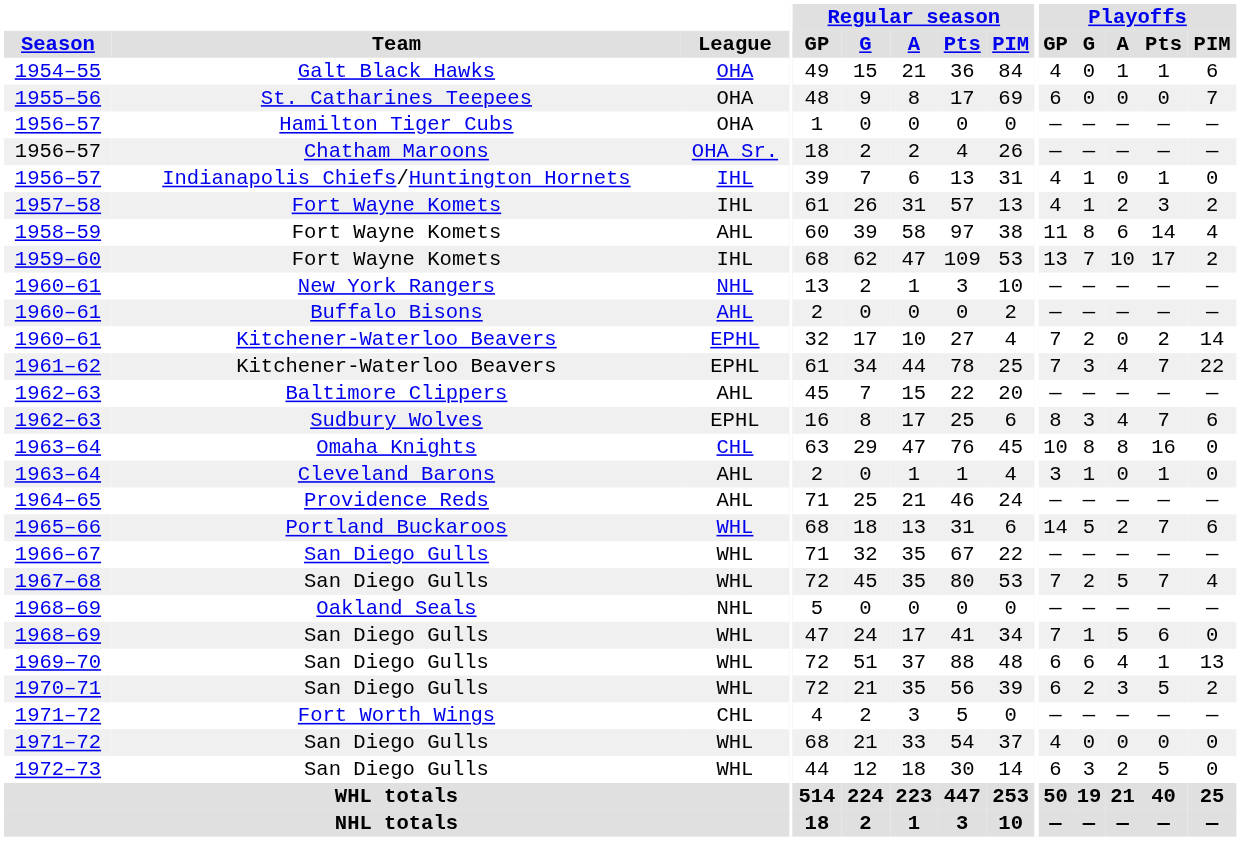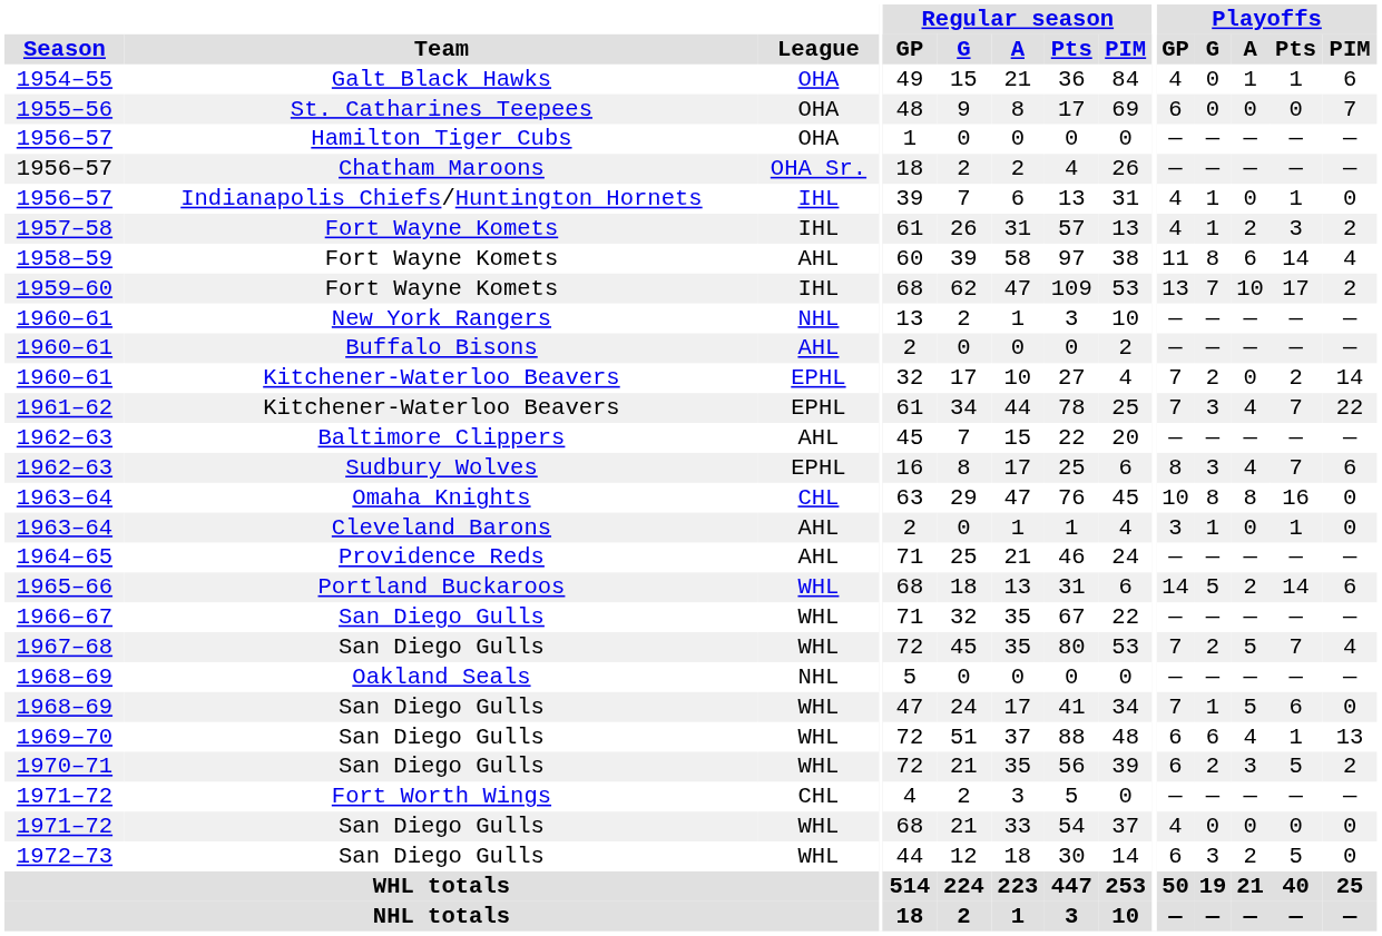 <table border="0" cellpadding="1" cellspacing="0" style="text-align:center; width:60em">
 <tr bgcolor="#e0e0e0">
 <th colspan="3" bgcolor="#ffffff"></th>
 <th rowspan="100" bgcolor="#ffffff"></th>
 <th colspan="5"><a href='#'>Regular season</a></th>
 <th rowspan="100" bgcolor="#ffffff"></th>
 <th colspan="5"><a href='#'>Playoffs</a></th>
 </tr>
 <tr bgcolor="#e0e0e0">
 <th><a href='#'>Season</a></th>
 <th>Team</th>
 <th>League</th>
 <th>GP</th>
 <th><a href='#'>G</a></th>
 <th><a href='#'>A</a></th>
 <th><a href='#'>Pts</a></th>
 <th><a href='#'>PIM</a></th>
 <th>GP</th>
 <th>G</th>
 <th>A</th>
 <th>Pts</th>
 <th>PIM</th>
 </tr>
 <tr>
 <td><a href='#'>1954–55</a></td>
 <td><a href='#'>Galt Black Hawks</a></td>
 <td><a href='#'>OHA</a></td>
 <td>49</td>
 <td>15</td>
 <td>21</td>
 <td>36</td>
 <td>84</td>
 <td>4</td>
 <td>0</td>
 <td>1</td>
 <td>1</td>
 <td>6</td>
 </tr>
 <tr bgcolor="#f0f0f0">
 <td><a href='#'>1955–56</a></td>
 <td><a href='#'>St. Catharines Teepees</a></td>
 <td>OHA</td>
 <td>48</td>
 <td>9</td>
 <td>8</td>
 <td>17</td>
 <td>69</td>
 <td>6</td>
 <td>0</td>
 <td>0</td>
 <td>0</td>
 <td>7</td>
 </tr>
 <tr>
 <td><a href='#'>1956–57</a></td>
 <td><a href='#'>Hamilton Tiger Cubs</a></td>
 <td>OHA</td>
 <td>1</td>
 <td>0</td>
 <td>0</td>
 <td>0</td>
 <td>0</td>
 <td>—</td>
 <td>—</td>
 <td>—</td>
 <td>—</td>
 <td>—</td>
 </tr>
 <tr bgcolor="#f0f0f0">
 <td>1956–57</td>
 <td><a href='#'>Chatham Maroons</a></td>
 <td><a href='#'>OHA Sr.</a></td>
 <td>18</td>
 <td>2</td>
 <td>2</td>
 <td>4</td>
 <td>26</td>
 <td>—</td>
 <td>—</td>
 <td>—</td>
 <td>—</td>
 <td>—</td>
 </tr>
 <tr>
 <td><a href='#'>1956–57</a></td>
 <td><a href='#'>Indianapolis Chiefs</a>/<a href='#'>Huntington Hornets</a></td>
 <td><a href='#'>IHL</a></td>
 <td>39</td>
 <td>7</td>
 <td>6</td>
 <td>13</td>
 <td>31</td>
 <td>4</td>
 <td>1</td>
 <td>0</td>
 <td>1</td>
 <td>0</td>
 </tr>
 <tr bgcolor="#f0f0f0">
 <td><a href='#'>1957–58</a></td>
 <td><a href='#'>Fort Wayne Komets</a></td>
 <td>IHL</td>
 <td>61</td>
 <td>26</td>
 <td>31</td>
 <td>57</td>
 <td>13</td>
 <td>4</td>
 <td>1</td>
 <td>2</td>
 <td>3</td>
 <td>2</td>
 </tr>
 <tr>
 <td><a href='#'>1958–59</a></td>
 <td>Fort Wayne Komets</td>
 <td>AHL</td>
 <td>60</td>
 <td>39</td>
 <td>58</td>
 <td>97</td>
 <td>38</td>
 <td>11</td>
 <td>8</td>
 <td>6</td>
 <td>14</td>
 <td>4</td>
 </tr>
 <tr bgcolor="#f0f0f0">
 <td><a href='#'>1959–60</a></td>
 <td>Fort Wayne Komets</td>
 <td>IHL</td>
 <td>68</td>
 <td>62</td>
 <td>47</td>
 <td>109</td>
 <td>53</td>
 <td>13</td>
 <td>7</td>
 <td>10</td>
 <td>17</td>
 <td>2</td>
 </tr>
 <tr>
 <td><a href='#'>1960–61</a></td>
 <td><a href='#'>New York Rangers</a></td>
 <td><a href='#'>NHL</a></td>
 <td>13</td>
 <td>2</td>
 <td>1</td>
 <td>3</td>
 <td>10</td>
 <td>—</td>
 <td>—</td>
 <td>—</td>
 <td>—</td>
 <td>—</td>
 </tr>
 <tr bgcolor="#f0f0f0">
 <td><a href='#'>1960–61</a></td>
 <td><a href='#'>Buffalo Bisons</a></td>
 <td><a href='#'>AHL</a></td>
 <td>2</td>
 <td>0</td>
 <td>0</td>
 <td>0</td>
 <td>2</td>
 <td>—</td>
 <td>—</td>
 <td>—</td>
 <td>—</td>
 <td>—</td>
 </tr>
 <tr>
 <td><a href='#'>1960–61</a></td>
 <td><a href='#'>Kitchener-Waterloo Beavers</a></td>
 <td><a href='#'>EPHL</a></td>
 <td>32</td>
 <td>17</td>
 <td>10</td>
 <td>27</td>
 <td>4</td>
 <td>7</td>
 <td>2</td>
 <td>0</td>
 <td>2</td>
 <td>14</td>
 </tr>
 <tr bgcolor="#f0f0f0">
 <td><a href='#'>1961–62</a></td>
 <td>Kitchener-Waterloo Beavers</td>
 <td>EPHL</td>
 <td>61</td>
 <td>34</td>
 <td>44</td>
 <td>78</td>
 <td>25</td>
 <td>7</td>
 <td>3</td>
 <td>4</td>
 <td>7</td>
 <td>22</td>
 </tr>
 <tr>
 <td><a href='#'>1962–63</a></td>
 <td><a href='#'>Baltimore Clippers</a></td>
 <td>AHL</td>
 <td>45</td>
 <td>7</td>
 <td>15</td>
 <td>22</td>
 <td>20</td>
 <td>—</td>
 <td>—</td>
 <td>—</td>
 <td>—</td>
 <td>—</td>
 </tr>
 <tr bgcolor="#f0f0f0">
 <td><a href='#'>1962–63</a></td>
 <td><a href='#'>Sudbury Wolves</a></td>
 <td>EPHL</td>
 <td>16</td>
 <td>8</td>
 <td>17</td>
 <td>25</td>
 <td>6</td>
 <td>8</td>
 <td>3</td>
 <td>4</td>
 <td>7</td>
 <td>6</td>
 </tr>
 <tr>
 <td><a href='#'>1963–64</a></td>
 <td><a href='#'>Omaha Knights</a></td>
 <td><a href='#'>CHL</a></td>
 <td>63</td>
 <td>29</td>
 <td>47</td>
 <td>76</td>
 <td>45</td>
 <td>10</td>
 <td>8</td>
 <td>8</td>
 <td>16</td>
 <td>0</td>
 </tr>
 <tr bgcolor="#f0f0f0">
 <td><a href='#'>1963–64</a></td>
 <td><a href='#'>Cleveland Barons</a></td>
 <td>AHL</td>
 <td>2</td>
 <td>0</td>
 <td>1</td>
 <td>1</td>
 <td>4</td>
 <td>3</td>
 <td>1</td>
 <td>0</td>
 <td>1</td>
 <td>0</td>
 </tr>
 <tr>
 <td><a href='#'>1964–65</a></td>
 <td><a href='#'>Providence Reds</a></td>
 <td>AHL</td>
 <td>71</td>
 <td>25</td>
 <td>21</td>
 <td>46</td>
 <td>24</td>
 <td>—</td>
 <td>—</td>
 <td>—</td>
 <td>—</td>
 <td>—</td>
 </tr>
 <tr bgcolor="#f0f0f0">
 <td><a href='#'>1965–66</a></td>
 <td><a href='#'>Portland Buckaroos</a></td>
 <td><a href='#'>WHL</a></td>
 <td>68</td>
 <td>18</td>
 <td>13</td>
 <td>31</td>
 <td>6</td>
 <td>14</td>
 <td>5</td>
 <td>2</td>
-<td>7</td>
+<td>14</td>
 <td>6</td>
 </tr>
 <tr>
 <td><a href='#'>1966–67</a></td>
 <td><a href='#'>San Diego Gulls</a></td>
 <td>WHL</td>
 <td>71</td>
 <td>32</td>
 <td>35</td>
 <td>67</td>
 <td>22</td>
 <td>—</td>
 <td>—</td>
 <td>—</td>
 <td>—</td>
 <td>—</td>
 </tr>
 <tr bgcolor="#f0f0f0">
 <td><a href='#'>1967–68</a></td>
 <td>San Diego Gulls</td>
 <td>WHL</td>
 <td>72</td>
 <td>45</td>
 <td>35</td>
 <td>80</td>
 <td>53</td>
 <td>7</td>
 <td>2</td>
 <td>5</td>
 <td>7</td>
 <td>4</td>
 </tr>
 <tr>
 <td><a href='#'>1968–69</a></td>
 <td><a href='#'>Oakland Seals</a></td>
 <td>NHL</td>
 <td>5</td>
 <td>0</td>
 <td>0</td>
 <td>0</td>
 <td>0</td>
 <td>—</td>
 <td>—</td>
 <td>—</td>
 <td>—</td>
 <td>—</td>
 </tr>
 <tr bgcolor="#f0f0f0">
 <td><a href='#'>1968–69</a></td>
 <td>San Diego Gulls</td>
 <td>WHL</td>
 <td>47</td>
 <td>24</td>
 <td>17</td>
 <td>41</td>
 <td>34</td>
 <td>7</td>
 <td>1</td>
 <td>5</td>
 <td>6</td>
 <td>0</td>
 </tr>
 <tr>
 <td><a href='#'>1969–70</a></td>
 <td>San Diego Gulls</td>
 <td>WHL</td>
 <td>72</td>
 <td>51</td>
 <td>37</td>
 <td>88</td>
 <td>48</td>
 <td>6</td>
 <td>6</td>
 <td>4</td>
 <td>1</td>
 <td>13</td>
 </tr>
 <tr bgcolor="#f0f0f0">
 <td><a href='#'>1970–71</a></td>
 <td>San Diego Gulls</td>
 <td>WHL</td>
 <td>72</td>
 <td>21</td>
 <td>35</td>
 <td>56</td>
 <td>39</td>
 <td>6</td>
 <td>2</td>
 <td>3</td>
 <td>5</td>
 <td>2</td>
 </tr>
 <tr>
 <td><a href='#'>1971–72</a></td>
 <td><a href='#'>Fort Worth Wings</a></td>
 <td>CHL</td>
 <td>4</td>
 <td>2</td>
 <td>3</td>
 <td>5</td>
 <td>0</td>
 <td>—</td>
 <td>—</td>
 <td>—</td>
 <td>—</td>
 <td>—</td>
 </tr>
 <tr bgcolor="#f0f0f0">
 <td><a href='#'>1971–72</a></td>
 <td>San Diego Gulls</td>
 <td>WHL</td>
 <td>68</td>
 <td>21</td>
 <td>33</td>
 <td>54</td>
 <td>37</td>
 <td>4</td>
 <td>0</td>
 <td>0</td>
 <td>0</td>
 <td>0</td>
 </tr>
 <tr>
 <td><a href='#'>1972–73</a></td>
 <td>San Diego Gulls</td>
 <td>WHL</td>
 <td>44</td>
 <td>12</td>
 <td>18</td>
 <td>30</td>
 <td>14</td>
 <td>6</td>
 <td>3</td>
 <td>2</td>
 <td>5</td>
 <td>0</td>
 </tr>
 <tr bgcolor="#e0e0e0">
 <th colspan="3">WHL totals</th>
 <th>514</th>
 <th>224</th>
 <th>223</th>
 <th>447</th>
 <th>253</th>
 <th>50</th>
 <th>19</th>
 <th>21</th>
 <th>40</th>
 <th>25</th>
 </tr>
 <tr bgcolor="#e0e0e0">
 <th colspan="3">NHL totals</th>
 <th>18</th>
 <th>2</th>
 <th>1</th>
 <th>3</th>
 <th>10</th>
 <th>—</th>
 <th>—</th>
 <th>—</th>
 <th>—</th>
 <th>—</th>
 </tr>
 </table>
